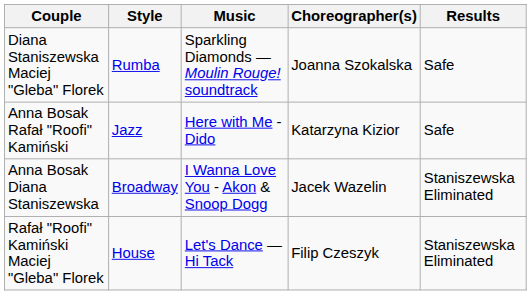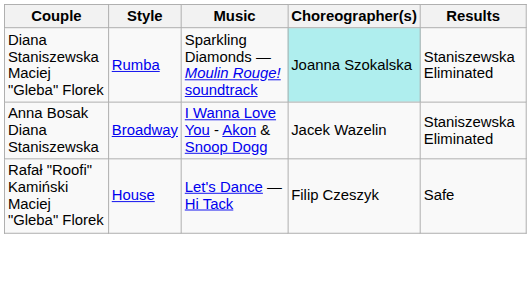 <table class="wikitable" style="width:90%;">
 <tr>
 <th>Couple</th>
 <th>Style</th>
 <th>Music</th>
 <th>Choreographer(s)</th>
 <th>Results</th>
 </tr>
 <tr>
 <td>Diana Staniszewska<br>Maciej "Gleba" Florek</td>
 <td><a href='#'>Rumba</a></td>
 <td>Sparkling Diamonds — <a href='#'><em>Moulin Rouge!</em> soundtrack</a></td>
-<td>Joanna Szokalska</td>
-<td>Safe</td>
-</tr>
-<tr>
-<td>Anna Bosak<br>Rafał "Roofi" Kamiński</td>
-<td><a href='#'>Jazz</a></td>
-<td><a href='#'>Here with Me</a> - <a href='#'>Dido</a></td>
-<td>Katarzyna Kizior</td>
-<td>Safe</td>
+<td style="background: paleturquoise;">Joanna Szokalska</td>
+<td>Staniszewska Eliminated</td>
 </tr>
 <tr>
 <td>Anna Bosak<br>Diana Staniszewska</td>
 <td><a href='#'>Broadway</a></td>
 <td><a href='#'>I Wanna Love You</a> - <a href='#'>Akon</a> & <a href='#'>Snoop Dogg</a></td>
 <td>Jacek Wazelin</td>
 <td>Staniszewska Eliminated</td>
 </tr>
 <tr>
 <td>Rafał "Roofi" Kamiński<br>Maciej "Gleba" Florek</td>
 <td><a href='#'>House</a></td>
 <td><a href='#'>Let's Dance</a> — <a href='#'>Hi Tack</a></td>
 <td>Filip Czeszyk</td>
-<td>Staniszewska Eliminated</td>
+<td>Safe</td>
 </tr>
 </table>
